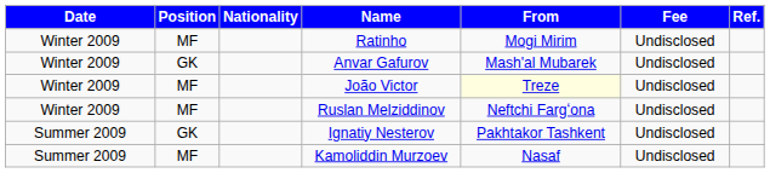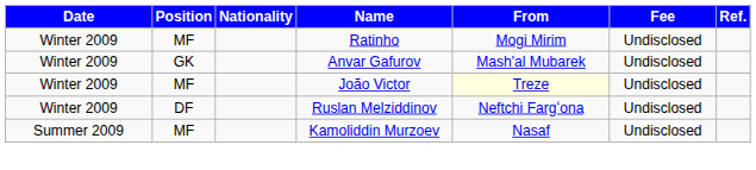 <table class="wikitable"  style="text-align:center; font-size:90%; ">
 <tr>
 <th style="background:#00f; color:white; width:140px;">Date</th>
 <th style="background:#00f; color:white; width:50px;">Position</th>
 <th style="background:#00f; color:white; width:50px;">Nationality</th>
 <th style="background:#00f; color:white; width:150px;">Name</th>
 <th style="background:#00f; color:white; width:150px;">From</th>
 <th style="background:#00f; color:white; width:100px;">Fee</th>
 <th style="background:#00f; color:white; width:25px;">Ref.</th>
 </tr>
 <tr>
 <td>Winter 2009</td>
 <td>MF</td>
 <td></td>
 <td><a href='#'>Ratinho</a></td>
 <td><a href='#'>Mogi Mirim</a></td>
 <td>Undisclosed</td>
 <td></td>
 </tr>
 <tr>
 <td>Winter 2009</td>
 <td>GK</td>
 <td></td>
 <td><a href='#'>Anvar Gafurov</a></td>
 <td><a href='#'>Mash'al Mubarek</a></td>
 <td>Undisclosed</td>
 <td></td>
 </tr>
 <tr>
 <td>Winter 2009</td>
 <td>MF</td>
 <td></td>
 <td><a href='#'>João Victor</a></td>
 <td style="background: lightyellow;"><a href='#'>Treze</a></td>
 <td>Undisclosed</td>
 <td></td>
 </tr>
 <tr>
 <td>Winter 2009</td>
-<td>MF</td>
+<td>DF</td>
 <td></td>
 <td><a href='#'>Ruslan Melziddinov</a></td>
 <td><a href='#'>Neftchi Fargʻona</a></td>
-<td>Undisclosed</td>
-<td></td>
-</tr>
-<tr>
-<td>Summer 2009</td>
-<td>GK</td>
-<td></td>
-<td><a href='#'>Ignatiy Nesterov</a></td>
-<td><a href='#'>Pakhtakor Tashkent</a></td>
 <td>Undisclosed</td>
 <td></td>
 </tr>
 <tr>
 <td>Summer 2009</td>
 <td>MF</td>
 <td></td>
 <td><a href='#'>Kamoliddin Murzoev</a></td>
 <td><a href='#'>Nasaf</a></td>
 <td>Undisclosed</td>
 <td></td>
 </tr>
 </table>
